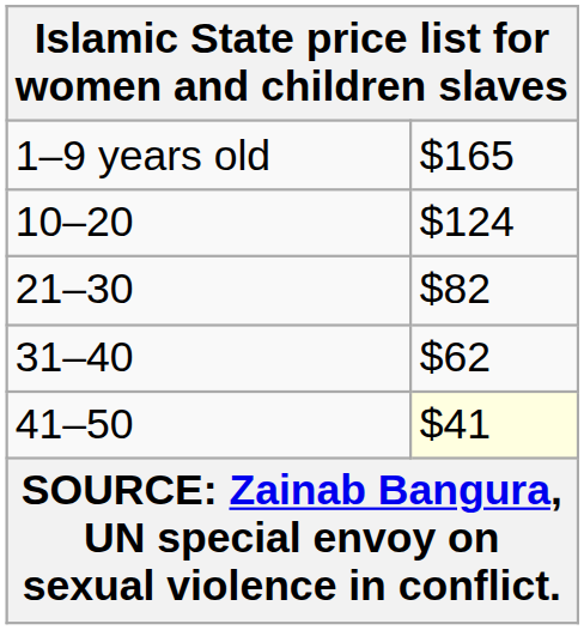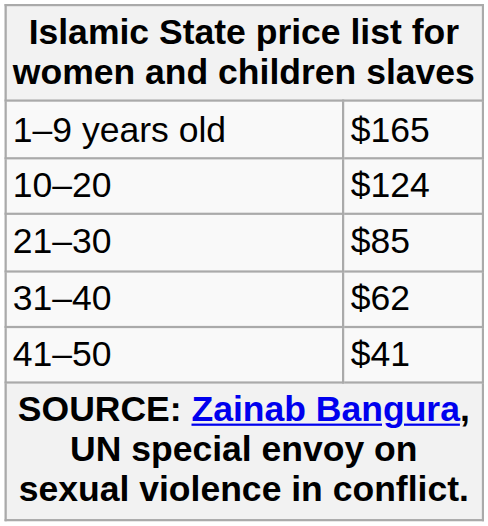 <table class="wikitable"  style="float: right; margin: 0 0 0.5em 0.5em;">
 <tr>
 <th colspan=2>Islamic State price list for <br>women and children slaves</th>
 </tr>
 <tr>
 <td>1–9 years old</td>
 <td>$165</td>
 </tr>
 <tr>
 <td>10–20</td>
 <td>$124</td>
 </tr>
 <tr>
 <td>21–30</td>
-<td>$82</td>
+<td>$85</td>
 </tr>
 <tr>
 <td>31–40</td>
 <td>$62</td>
 </tr>
 <tr>
 <td>41–50</td>
-<td style="background: lightyellow;">$41</td>
+<td>$41</td>
 </tr>
 <tr>
 <th colspan=2>SOURCE: <a href='#'>Zainab Bangura</a>,<br>UN special envoy on<br> sexual violence in conflict.</th>
 </tr>
 </table>
